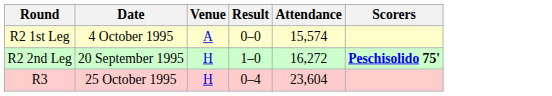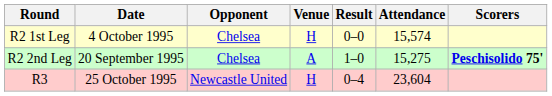 <table class="wikitable" style="font-size:100%; text-align:center">
 <tr>
 <th>Round</th>
 <th>Date</th>
+<th>Opponent</th>
 <th>Venue</th>
 <th>Result</th>
 <th>Attendance</th>
 <th>Scorers</th>
 </tr>
 <tr style="background-color: #FFFFCC;">
 <td>R2 1st Leg</td>
 <td>4 October 1995</td>
-<td><a href='#'>A</a></td>
+<td><a href='#'>Chelsea</a></td>
+<td><a href='#'>H</a></td>
 <td>0–0</td>
 <td>15,574</td>
 <td></td>
 </tr>
 <tr style="background-color: #CCFFCC;">
 <td>R2 2nd Leg</td>
 <td>20 September 1995</td>
-<td><a href='#'>H</a></td>
+<td><a href='#'>Chelsea</a></td>
+<td><a href='#'>A</a></td>
 <td>1–0</td>
-<td>16,272</td>
+<td>15,275</td>
 <td><strong><a href='#'>Peschisolido</a> 75'</strong></td>
 </tr>
 <tr style="background-color: #FFCCCC;">
 <td>R3</td>
 <td>25 October 1995</td>
+<td><a href='#'>Newcastle United</a></td>
 <td><a href='#'>H</a></td>
 <td>0–4</td>
 <td>23,604</td>
 <td></td>
 </tr>
 </table>
